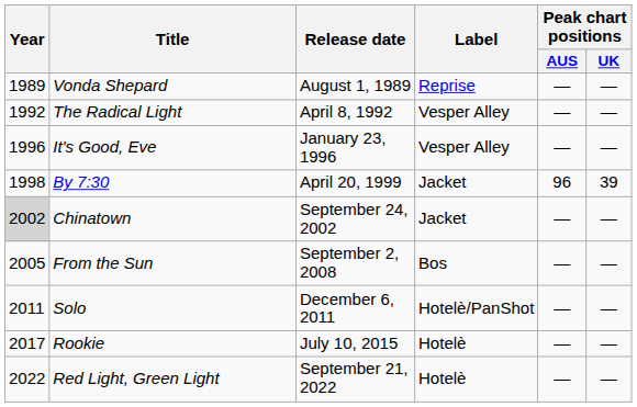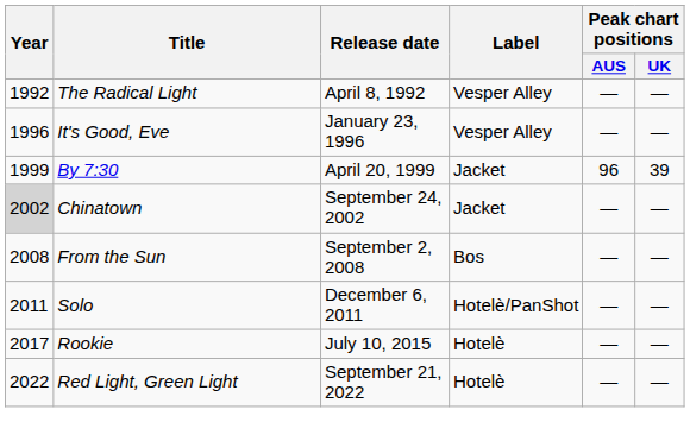 <table class="wikitable plainrowheaders">
 <tr>
 <th scope="col" rowspan="2">Year</th>
 <th scope="col" width="350" rowspan="2">Title</th>
 <th scope="col" width="130" rowspan="2">Release date</th>
 <th scope="col" width="100" rowspan="2">Label</th>
 <th scope="col" colspan="2">Peak chart positions</th>
 </tr>
 <tr>
 <th scope="col" style="width:3em; font-size:90%"><a href='#'>AUS</a><br></th>
 <th scope="col" style="width:3em; font-size:90%"><a href='#'>UK</a><br></th>
-</tr>
-<tr>
-<td>1989</td>
-<td><em>Vonda Shepard</em></td>
-<td>August 1, 1989</td>
-<td><a href='#'>Reprise</a></td>
-<td align="center">—</td>
-<td align="center">—</td>
 </tr>
 <tr>
 <td>1992</td>
 <td><em>The Radical Light</em></td>
 <td>April 8, 1992</td>
 <td>Vesper Alley</td>
 <td align="center">—</td>
 <td align="center">—</td>
 </tr>
 <tr>
 <td>1996</td>
 <td><em>It's Good, Eve</em></td>
 <td>January 23, 1996</td>
 <td>Vesper Alley</td>
 <td align="center">—</td>
 <td align="center">—</td>
 </tr>
 <tr>
-<td>1998</td>
+<td>1999</td>
 <td><em><a href='#'>By 7:30</a></em></td>
 <td>April 20, 1999</td>
 <td>Jacket</td>
 <td align="center">96</td>
 <td align="center">39</td>
 </tr>
 <tr>
 <td style="background: lightgrey;">2002</td>
 <td><em>Chinatown</em></td>
 <td>September 24, 2002</td>
 <td>Jacket</td>
 <td align="center">—</td>
 <td align="center">—</td>
 </tr>
 <tr>
-<td>2005</td>
+<td>2008</td>
 <td><em>From the Sun</em></td>
 <td>September 2, 2008</td>
 <td>Bos</td>
 <td align="center">—</td>
 <td align="center">—</td>
 </tr>
 <tr>
 <td>2011</td>
 <td><em>Solo</em></td>
 <td>December 6, 2011</td>
 <td>Hotelè/PanShot</td>
 <td align="center">—</td>
 <td align="center">—</td>
 </tr>
 <tr>
 <td>2017</td>
 <td><em>Rookie</em></td>
 <td>July 10, 2015</td>
 <td>Hotelè</td>
 <td align="center">—</td>
 <td align="center">—</td>
 </tr>
 <tr>
 <td>2022</td>
 <td><em>Red Light, Green Light</em></td>
 <td>September 21, 2022</td>
 <td>Hotelè</td>
 <td align="center">—</td>
 <td align="center">—</td>
 </tr>
 </table>
